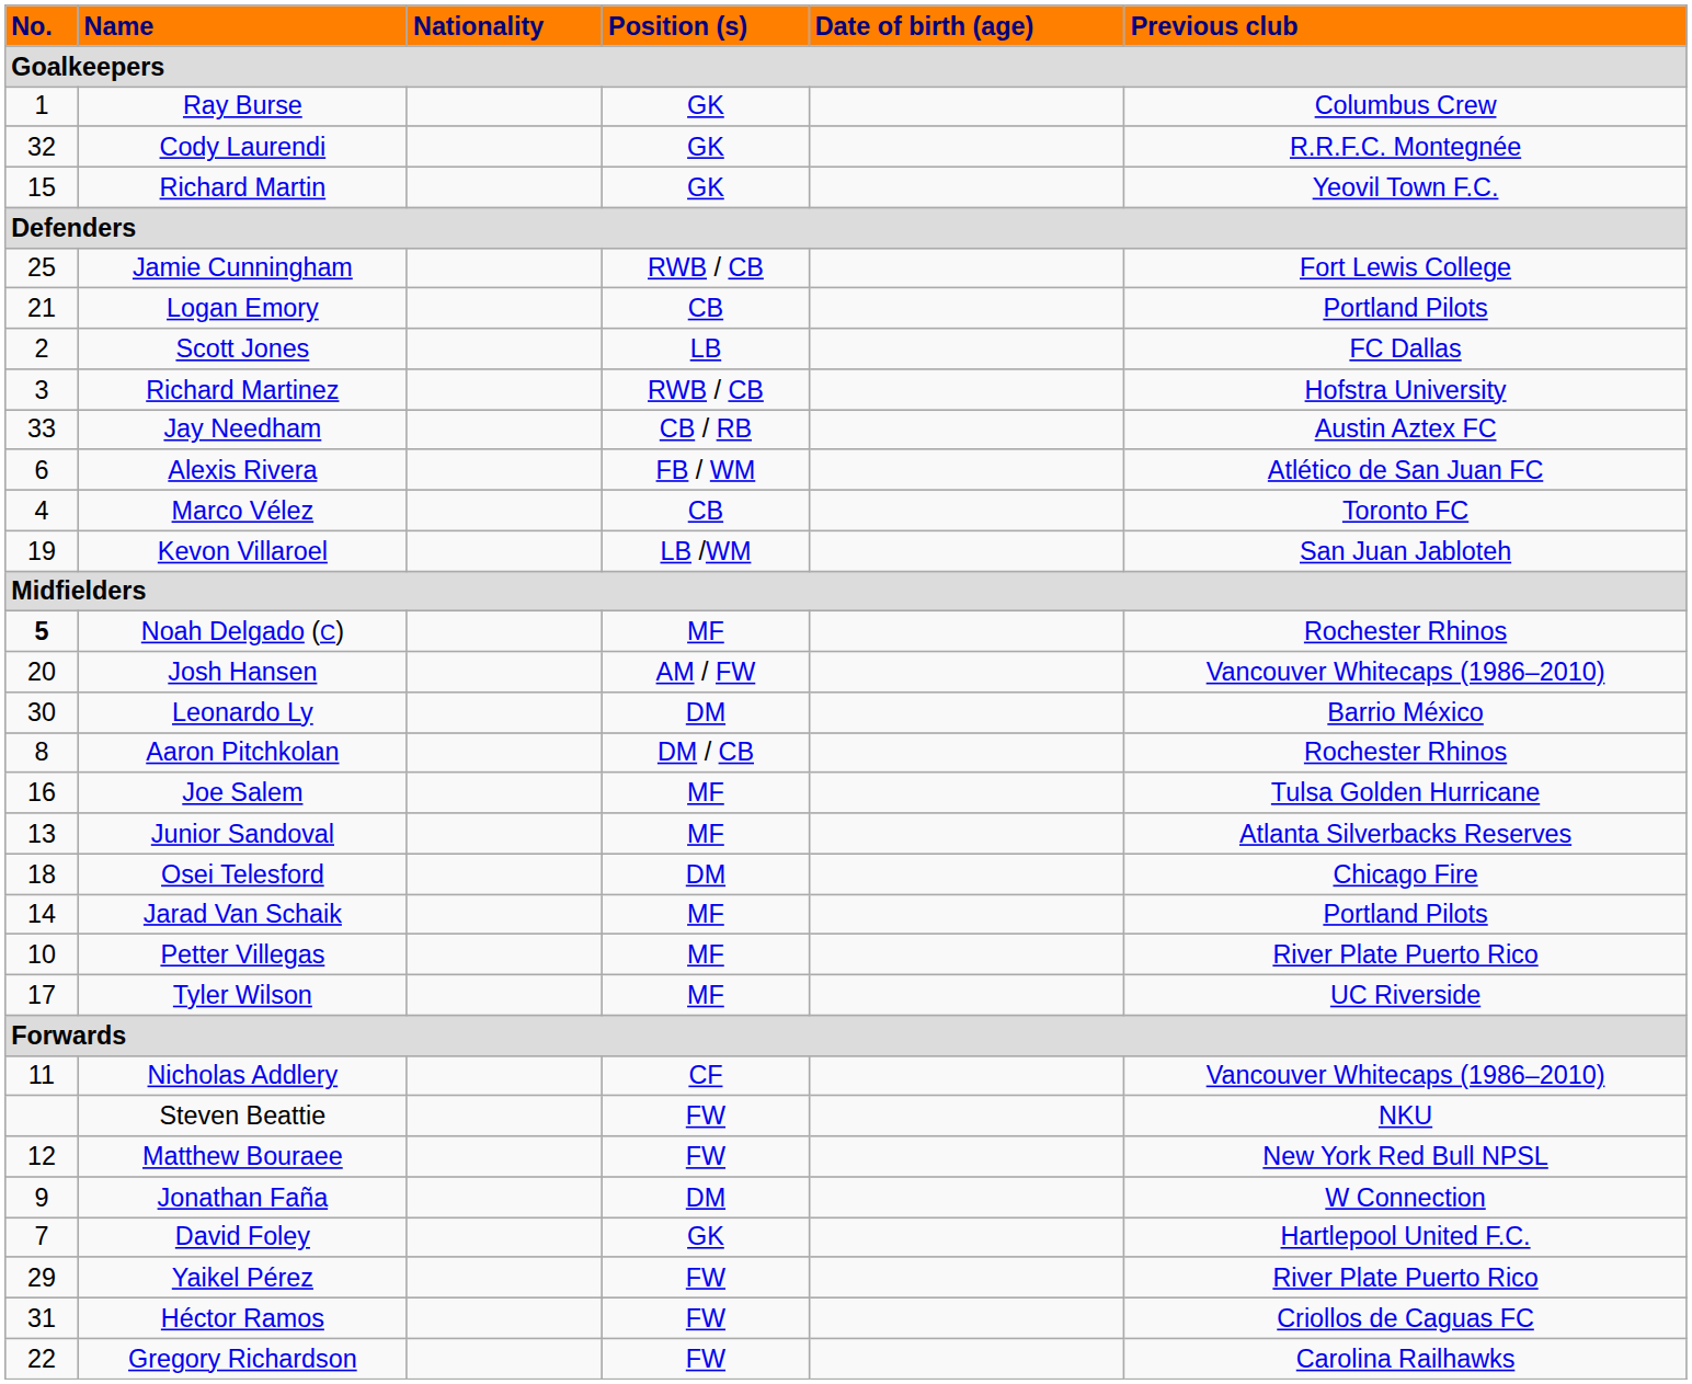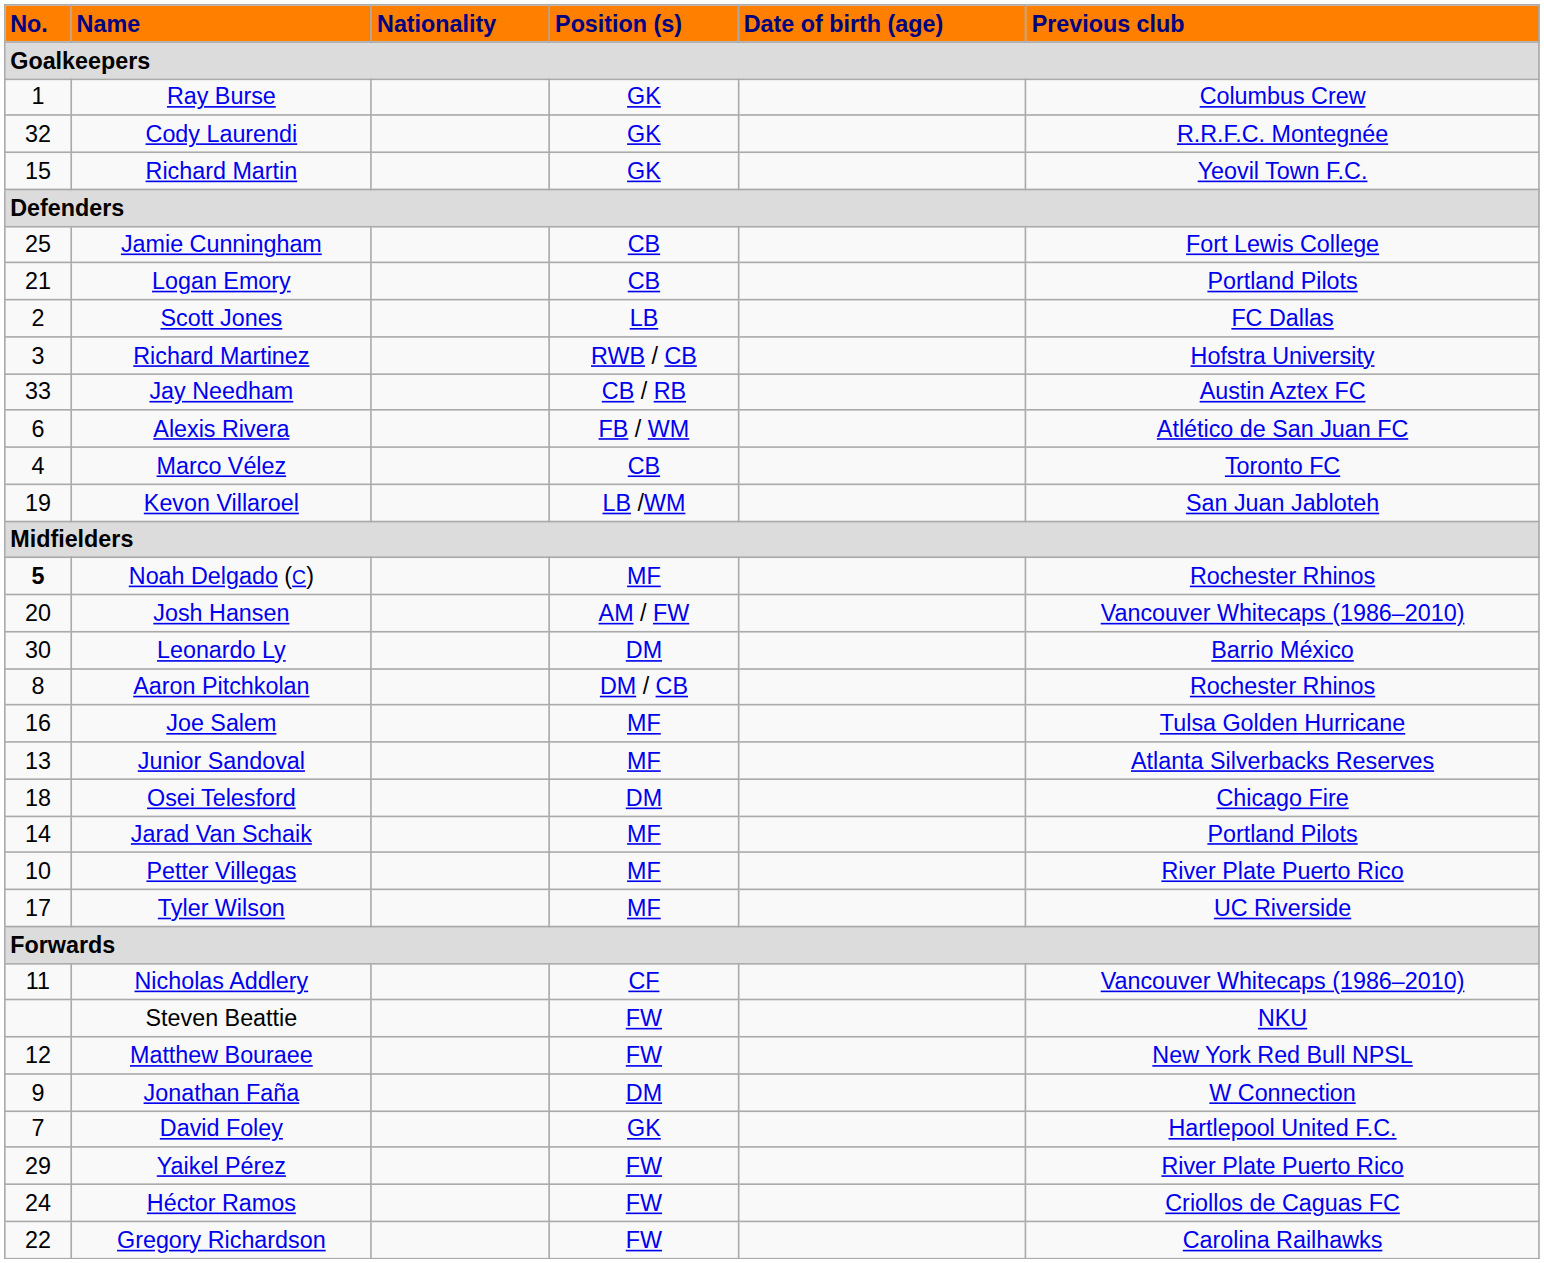 <table class="wikitable"  style="text-align:center; font-size:90%; width:75%;">
 <tr>
 <th style="background:#ff7f00; color:navy; text-align:left;">No.</th>
 <th style="background:#ff7f00; color:navy; text-align:left;">Name</th>
 <th style="background:#ff7f00; color:navy; text-align:left;">Nationality</th>
 <th style="background:#ff7f00; color:navy; text-align:left;">Position (s)</th>
 <th style="background:#ff7f00; color:navy; text-align:left;">Date of birth (age)</th>
 <th style="background:#ff7f00; color:navy; text-align:left;">Previous club</th>
 </tr>
 <tr>
 <th colspan="6"  style="background:#dcdcdc; text-align:left;">Goalkeepers</th>
 </tr>
 <tr>
 <td>1</td>
 <td><a href='#'>Ray Burse</a></td>
 <td></td>
 <td><a href='#'>GK</a></td>
 <td></td>
 <td> <a href='#'>Columbus Crew</a></td>
 </tr>
 <tr>
 <td>32</td>
 <td><a href='#'>Cody Laurendi</a></td>
 <td></td>
 <td><a href='#'>GK</a></td>
 <td></td>
 <td> <a href='#'>R.R.F.C. Montegnée</a></td>
 </tr>
 <tr>
 <td>15</td>
 <td><a href='#'>Richard Martin</a></td>
 <td></td>
 <td><a href='#'>GK</a></td>
 <td></td>
 <td> <a href='#'>Yeovil Town F.C.</a></td>
 </tr>
 <tr>
 <th colspan="6"  style="background:#dcdcdc; text-align:left;">Defenders</th>
 </tr>
 <tr>
 <td>25</td>
 <td><a href='#'>Jamie Cunningham</a></td>
 <td></td>
-<td><a href='#'>RWB</a> / <a href='#'>CB</a></td>
+<td><a href='#'>CB</a></td>
 <td></td>
 <td> <a href='#'>Fort Lewis College</a></td>
 </tr>
 <tr>
 <td>21</td>
 <td><a href='#'>Logan Emory</a></td>
 <td></td>
 <td><a href='#'>CB</a></td>
 <td></td>
 <td> <a href='#'>Portland Pilots</a></td>
 </tr>
 <tr>
 <td>2</td>
 <td><a href='#'>Scott Jones</a></td>
 <td></td>
 <td><a href='#'>LB</a></td>
 <td></td>
 <td> <a href='#'>FC Dallas</a></td>
 </tr>
 <tr>
 <td>3</td>
 <td><a href='#'>Richard Martinez</a></td>
 <td></td>
 <td><a href='#'>RWB</a> / <a href='#'>CB</a></td>
 <td></td>
 <td> <a href='#'>Hofstra University</a></td>
 </tr>
 <tr>
 <td>33</td>
 <td><a href='#'>Jay Needham</a></td>
 <td></td>
 <td><a href='#'>CB</a> / <a href='#'>RB</a></td>
 <td></td>
 <td> <a href='#'>Austin Aztex FC</a></td>
 </tr>
 <tr>
 <td>6</td>
 <td><a href='#'>Alexis Rivera</a></td>
 <td></td>
 <td><a href='#'>FB</a> / <a href='#'>WM</a></td>
 <td></td>
 <td> <a href='#'>Atlético de San Juan FC</a></td>
 </tr>
 <tr>
 <td>4</td>
 <td><a href='#'>Marco Vélez</a></td>
 <td></td>
 <td><a href='#'>CB</a></td>
 <td></td>
 <td> <a href='#'>Toronto FC</a></td>
 </tr>
 <tr>
 <td>19</td>
 <td><a href='#'>Kevon Villaroel</a></td>
 <td></td>
 <td><a href='#'>LB</a> /<a href='#'>WM</a></td>
 <td></td>
 <td> <a href='#'>San Juan Jabloteh</a></td>
 </tr>
 <tr>
 <th colspan="6"  style="background:#dcdcdc; text-align:left;">Midfielders</th>
 </tr>
 <tr>
 <td><strong>5</strong></td>
 <td><a href='#'>Noah Delgado</a> (<a href='#'><small>C</small></a>)</td>
 <td></td>
 <td><a href='#'>MF</a></td>
 <td></td>
 <td> <a href='#'>Rochester Rhinos</a></td>
 </tr>
 <tr>
 <td>20</td>
 <td><a href='#'>Josh Hansen</a></td>
 <td></td>
 <td><a href='#'>AM</a> / <a href='#'>FW</a></td>
 <td></td>
 <td> <a href='#'>Vancouver Whitecaps (1986–2010)</a></td>
 </tr>
 <tr>
 <td>30</td>
 <td><a href='#'>Leonardo Ly</a></td>
 <td></td>
 <td><a href='#'>DM</a></td>
 <td></td>
 <td> <a href='#'>Barrio México</a></td>
 </tr>
 <tr>
 <td>8</td>
 <td><a href='#'>Aaron Pitchkolan</a></td>
 <td></td>
 <td><a href='#'>DM</a> / <a href='#'>CB</a></td>
 <td></td>
 <td> <a href='#'>Rochester Rhinos</a></td>
 </tr>
 <tr>
 <td>16</td>
 <td><a href='#'>Joe Salem</a></td>
 <td></td>
 <td><a href='#'>MF</a></td>
 <td></td>
 <td> <a href='#'>Tulsa Golden Hurricane</a></td>
 </tr>
 <tr>
 <td>13</td>
 <td><a href='#'>Junior Sandoval</a></td>
 <td></td>
 <td><a href='#'>MF</a></td>
 <td></td>
 <td> <a href='#'>Atlanta Silverbacks Reserves</a></td>
 </tr>
 <tr>
 <td>18</td>
 <td><a href='#'>Osei Telesford</a></td>
 <td></td>
 <td><a href='#'>DM</a></td>
 <td></td>
 <td> <a href='#'>Chicago Fire</a></td>
 </tr>
 <tr>
 <td>14</td>
 <td><a href='#'>Jarad Van Schaik</a></td>
 <td></td>
 <td><a href='#'>MF</a></td>
 <td></td>
 <td> <a href='#'>Portland Pilots</a></td>
 </tr>
 <tr>
 <td>10</td>
 <td><a href='#'>Petter Villegas</a></td>
 <td></td>
 <td><a href='#'>MF</a></td>
 <td></td>
 <td> <a href='#'>River Plate Puerto Rico</a></td>
 </tr>
 <tr>
 <td>17</td>
 <td><a href='#'>Tyler Wilson</a></td>
 <td></td>
 <td><a href='#'>MF</a></td>
 <td></td>
 <td> <a href='#'>UC Riverside</a></td>
 </tr>
 <tr>
 <th colspan="11"  style="background:#dcdcdc; text-align:left;">Forwards</th>
 </tr>
 <tr>
 <td>11</td>
 <td><a href='#'>Nicholas Addlery</a></td>
 <td></td>
 <td><a href='#'>CF</a></td>
 <td></td>
 <td> <a href='#'>Vancouver Whitecaps (1986–2010)</a></td>
 </tr>
 <tr>
 <td></td>
 <td>Steven Beattie</td>
 <td></td>
 <td><a href='#'>FW</a></td>
 <td></td>
 <td> <a href='#'>NKU</a></td>
 </tr>
 <tr>
 <td>12</td>
 <td><a href='#'>Matthew Bouraee</a></td>
 <td></td>
 <td><a href='#'>FW</a></td>
 <td></td>
 <td> <a href='#'>New York Red Bull NPSL</a></td>
 </tr>
 <tr>
 <td>9</td>
 <td><a href='#'>Jonathan Faña</a></td>
 <td></td>
 <td><a href='#'>DM</a></td>
 <td></td>
 <td> <a href='#'>W Connection</a></td>
 </tr>
 <tr>
 <td>7</td>
 <td><a href='#'>David Foley</a></td>
 <td></td>
 <td><a href='#'>GK</a></td>
 <td></td>
 <td> <a href='#'>Hartlepool United F.C.</a></td>
 </tr>
 <tr>
 <td>29</td>
 <td><a href='#'>Yaikel Pérez</a></td>
 <td></td>
 <td><a href='#'>FW</a></td>
 <td></td>
 <td> <a href='#'>River Plate Puerto Rico</a></td>
 </tr>
 <tr>
-<td>31</td>
+<td>24</td>
 <td><a href='#'>Héctor Ramos</a></td>
 <td></td>
 <td><a href='#'>FW</a></td>
 <td></td>
 <td> <a href='#'>Criollos de Caguas FC</a></td>
 </tr>
 <tr>
 <td>22</td>
 <td><a href='#'>Gregory Richardson</a></td>
 <td></td>
 <td><a href='#'>FW</a></td>
 <td></td>
 <td> <a href='#'>Carolina Railhawks</a></td>
 </tr>
 </table>
